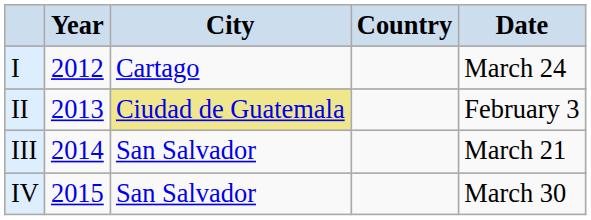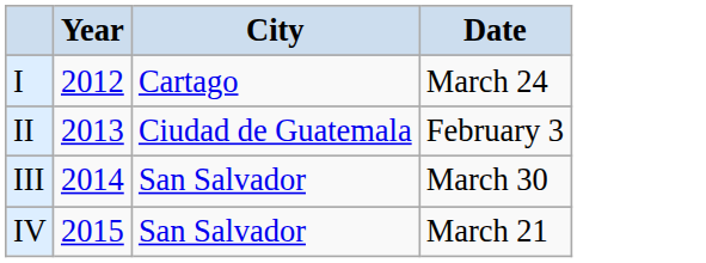 <table class="wikitable" align="center">
 <tr>
 <th style="background-color: #CCDDEE;"></th>
 <th style="background-color: #CCDDEE;">Year</th>
 <th style="background-color: #CCDDEE;">City</th>
-<th style="background-color: #CCDDEE;">Country</th>
 <th style="background-color: #CCDDEE;">Date</th>
 </tr>
 <tr>
 <td bgcolor=DDEEFF>I</td>
 <td><a href='#'>2012</a></td>
 <td><a href='#'>Cartago</a></td>
-<td></td>
 <td>March 24</td>
 </tr>
 <tr>
 <td bgcolor=DDEEFF>II</td>
 <td><a href='#'>2013</a></td>
-<td style="background: khaki;"><a href='#'>Ciudad de Guatemala</a></td>
-<td></td>
+<td><a href='#'>Ciudad de Guatemala</a></td>
 <td>February 3</td>
 </tr>
 <tr>
 <td bgcolor=DDEEFF>III</td>
 <td><a href='#'>2014</a></td>
 <td><a href='#'>San Salvador</a></td>
-<td></td>
-<td>March 21</td>
+<td>March 30</td>
 </tr>
 <tr>
 <td bgcolor=DDEEFF>IV</td>
 <td><a href='#'>2015</a></td>
 <td><a href='#'>San Salvador</a></td>
-<td></td>
-<td>March 30</td>
+<td>March 21</td>
 </tr>
 </table>
